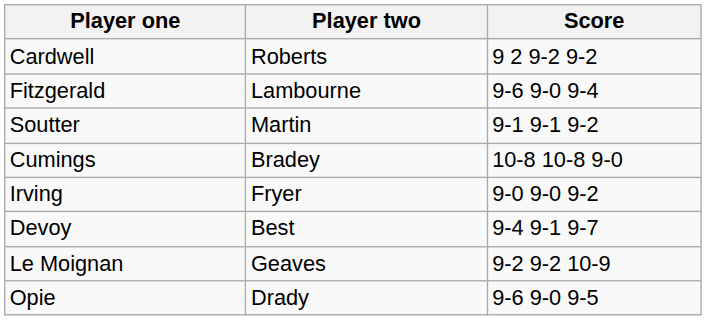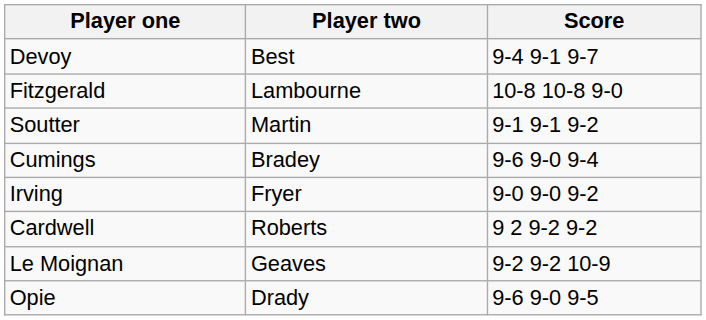 <table class="wikitable">
 <tr>
 <th width=170>Player one</th>
 <th width=170>Player two</th>
 <th width=150>Score</th>
 </tr>
 <tr>
-<td> Cardwell</td>
-<td> Roberts</td>
-<td>9 2 9-2 9-2</td>
+<td> Devoy</td>
+<td> Best</td>
+<td>9-4 9-1 9-7</td>
 </tr>
 <tr>
 <td> Fitzgerald</td>
 <td> Lambourne</td>
-<td>9-6 9-0 9-4</td>
+<td>10-8 10-8 9-0</td>
 </tr>
 <tr>
 <td> Soutter</td>
 <td> Martin</td>
 <td>9-1 9-1 9-2</td>
 </tr>
 <tr>
 <td> Cumings</td>
 <td> Bradey</td>
-<td>10-8 10-8 9-0</td>
+<td>9-6 9-0 9-4</td>
 </tr>
 <tr>
 <td> Irving</td>
 <td> Fryer</td>
 <td>9-0 9-0 9-2</td>
 </tr>
 <tr>
-<td> Devoy</td>
-<td> Best</td>
-<td>9-4 9-1 9-7</td>
+<td> Cardwell</td>
+<td> Roberts</td>
+<td>9 2 9-2 9-2</td>
 </tr>
 <tr>
 <td> Le Moignan</td>
 <td> Geaves</td>
 <td>9-2 9-2 10-9</td>
 </tr>
 <tr>
 <td> Opie</td>
 <td> Drady</td>
 <td>9-6 9-0 9-5</td>
 </tr>
 </table>
